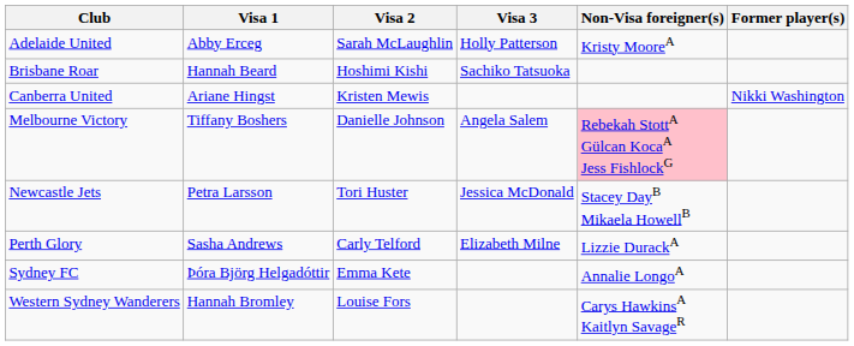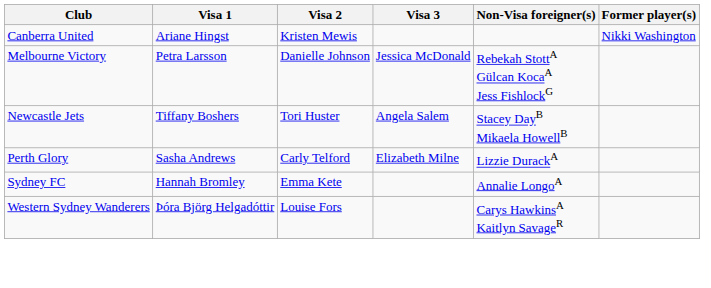 <table class="wikitable sortable">
 <tr>
 <th>Club</th>
 <th>Visa 1</th>
 <th>Visa 2</th>
 <th>Visa 3</th>
 <th>Non-Visa foreigner(s)</th>
 <th>Former player(s)</th>
-</tr>
-<tr style="vertical-align:top;">
-<td><a href='#'>Adelaide United</a></td>
-<td> <a href='#'>Abby Erceg</a></td>
-<td> <a href='#'>Sarah McLaughlin</a></td>
-<td> <a href='#'>Holly Patterson</a></td>
-<td> <a href='#'>Kristy Moore</a><sup>A</sup></td>
-<td></td>
-</tr>
-<tr style="vertical-align:top;">
-<td><a href='#'>Brisbane Roar</a></td>
-<td> <a href='#'>Hannah Beard</a></td>
-<td> <a href='#'>Hoshimi Kishi</a></td>
-<td> <a href='#'>Sachiko Tatsuoka</a></td>
-<td></td>
-<td></td>
 </tr>
 <tr style="vertical-align:top;">
 <td><a href='#'>Canberra United</a></td>
 <td> <a href='#'>Ariane Hingst</a></td>
 <td> <a href='#'>Kristen Mewis</a></td>
 <td></td>
 <td></td>
 <td> <a href='#'>Nikki Washington</a></td>
 </tr>
 <tr style="vertical-align:top;">
 <td><a href='#'>Melbourne Victory</a></td>
-<td> <a href='#'>Tiffany Boshers</a></td>
+<td> <a href='#'>Petra Larsson</a></td>
 <td> <a href='#'>Danielle Johnson</a></td>
-<td> <a href='#'>Angela Salem</a></td>
-<td style="background: pink;"> <a href='#'>Rebekah Stott</a><sup>A</sup> <br> <a href='#'>Gülcan Koca</a><sup>A</sup> <br> <a href='#'>Jess Fishlock</a><sup>G</sup></td>
+<td> <a href='#'>Jessica McDonald</a></td>
+<td> <a href='#'>Rebekah Stott</a><sup>A</sup> <br> <a href='#'>Gülcan Koca</a><sup>A</sup> <br> <a href='#'>Jess Fishlock</a><sup>G</sup></td>
 <td></td>
 </tr>
 <tr style="vertical-align:top;">
 <td><a href='#'>Newcastle Jets</a></td>
-<td> <a href='#'>Petra Larsson</a></td>
+<td> <a href='#'>Tiffany Boshers</a></td>
 <td> <a href='#'>Tori Huster</a></td>
-<td> <a href='#'>Jessica McDonald</a></td>
+<td> <a href='#'>Angela Salem</a></td>
 <td> <a href='#'>Stacey Day</a><sup>B</sup> <br> <a href='#'>Mikaela Howell</a><sup>B</sup></td>
 <td></td>
 </tr>
 <tr style="vertical-align:top;">
 <td><a href='#'>Perth Glory</a></td>
 <td> <a href='#'>Sasha Andrews</a></td>
 <td> <a href='#'>Carly Telford</a></td>
 <td> <a href='#'>Elizabeth Milne</a></td>
 <td> <a href='#'>Lizzie Durack</a><sup>A</sup></td>
 <td></td>
 </tr>
 <tr style="vertical-align:top;">
 <td><a href='#'>Sydney FC</a></td>
-<td> <a href='#'>Þóra Björg Helgadóttir</a></td>
+<td> <a href='#'>Hannah Bromley</a></td>
 <td> <a href='#'>Emma Kete</a></td>
 <td></td>
 <td> <a href='#'>Annalie Longo</a><sup>A</sup></td>
 <td></td>
 </tr>
 <tr style="vertical-align:top;">
 <td><a href='#'>Western Sydney Wanderers</a></td>
-<td> <a href='#'>Hannah Bromley</a></td>
+<td> <a href='#'>Þóra Björg Helgadóttir</a></td>
 <td> <a href='#'>Louise Fors</a></td>
 <td></td>
 <td> <a href='#'>Carys Hawkins</a><sup>A</sup> <br> <a href='#'>Kaitlyn Savage</a><sup>R</sup></td>
 <td></td>
 </tr>
 </table>
